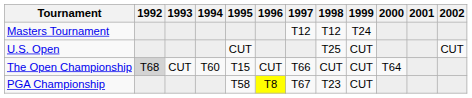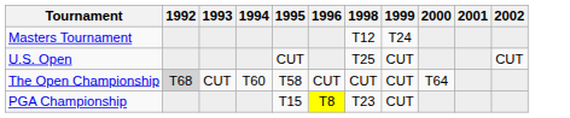 <table class="wikitable" style="font-size:95%;text-align:center;">
 <tr>
 <th>Tournament</th>
 <th>1992</th>
 <th>1993</th>
 <th>1994</th>
 <th>1995</th>
 <th>1996</th>
-<th>1997</th>
 <th>1998</th>
 <th>1999</th>
 <th>2000</th>
 <th>2001</th>
 <th>2002</th>
 </tr>
 <tr>
 <td align=left><a href='#'>Masters Tournament</a></td>
 <td style="background:#eeeeee;"></td>
 <td style="background:#eeeeee;"></td>
 <td style="background:#eeeeee;"></td>
 <td style="background:#eeeeee;"></td>
 <td style="background:#eeeeee;"></td>
 <td>T12</td>
-<td>T12</td>
 <td>T24</td>
 <td style="background:#eeeeee;"></td>
 <td style="background:#eeeeee;"></td>
 <td style="background:#eeeeee;"></td>
 </tr>
 <tr>
 <td align=left><a href='#'>U.S. Open</a></td>
 <td style="background:#eeeeee;"></td>
 <td style="background:#eeeeee;"></td>
 <td style="background:#eeeeee;"></td>
 <td>CUT</td>
 <td style="background:#eeeeee;"></td>
-<td style="background:#eeeeee;"></td>
 <td>T25</td>
 <td>CUT</td>
 <td style="background:#eeeeee;"></td>
 <td style="background:#eeeeee;"></td>
 <td>CUT</td>
 </tr>
 <tr>
 <td align=left><a href='#'>The Open Championship</a></td>
 <td style="background: lightgrey;">T68</td>
 <td>CUT</td>
 <td>T60</td>
-<td>T15</td>
+<td>T58</td>
 <td>CUT</td>
-<td>T66</td>
 <td>CUT</td>
 <td>CUT</td>
 <td>T64</td>
 <td style="background:#eeeeee;"></td>
 <td style="background:#eeeeee;"></td>
 </tr>
 <tr>
 <td align=left><a href='#'>PGA Championship</a></td>
 <td style="background:#eeeeee;"></td>
 <td style="background:#eeeeee;"></td>
 <td style="background:#eeeeee;"></td>
-<td>T58</td>
+<td>T15</td>
 <td style="background:yellow;">T8</td>
-<td>T67</td>
 <td>T23</td>
 <td>CUT</td>
 <td style="background:#eeeeee;"></td>
 <td style="background:#eeeeee;"></td>
 <td style="background:#eeeeee;"></td>
 </tr>
 </table>
